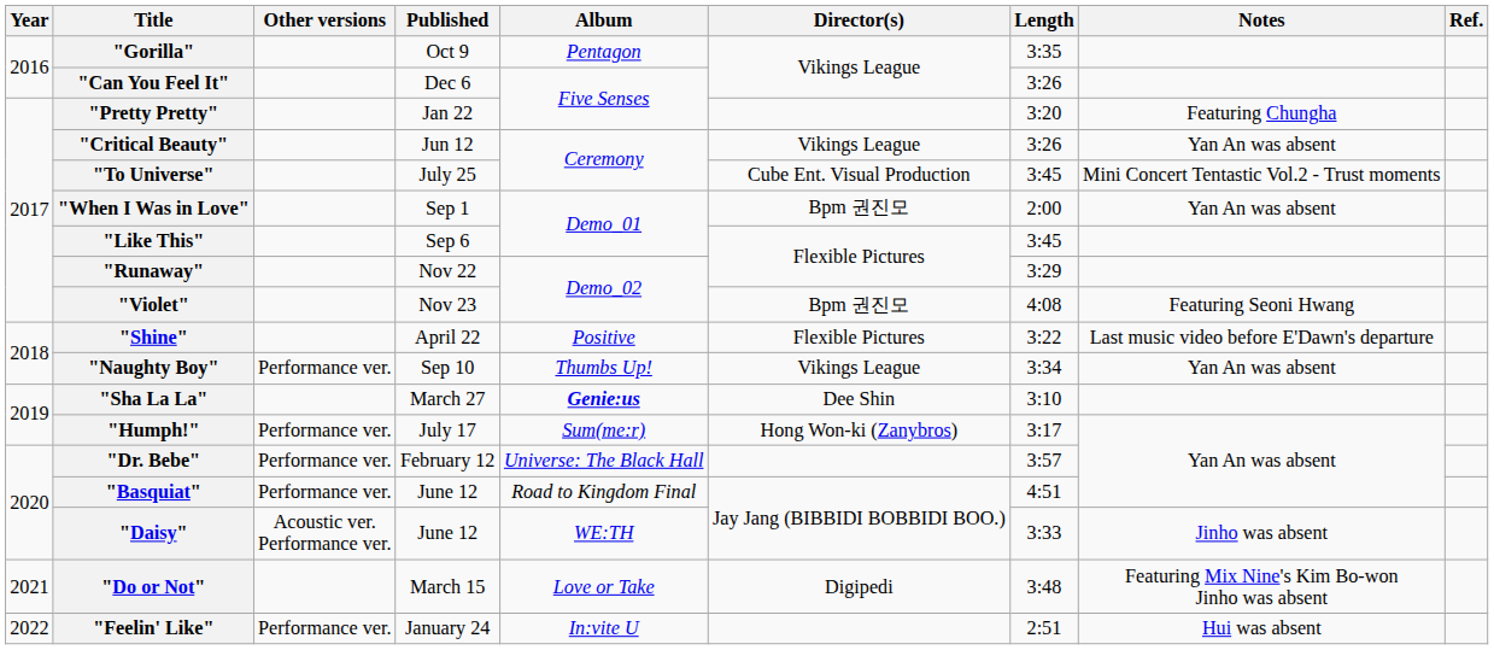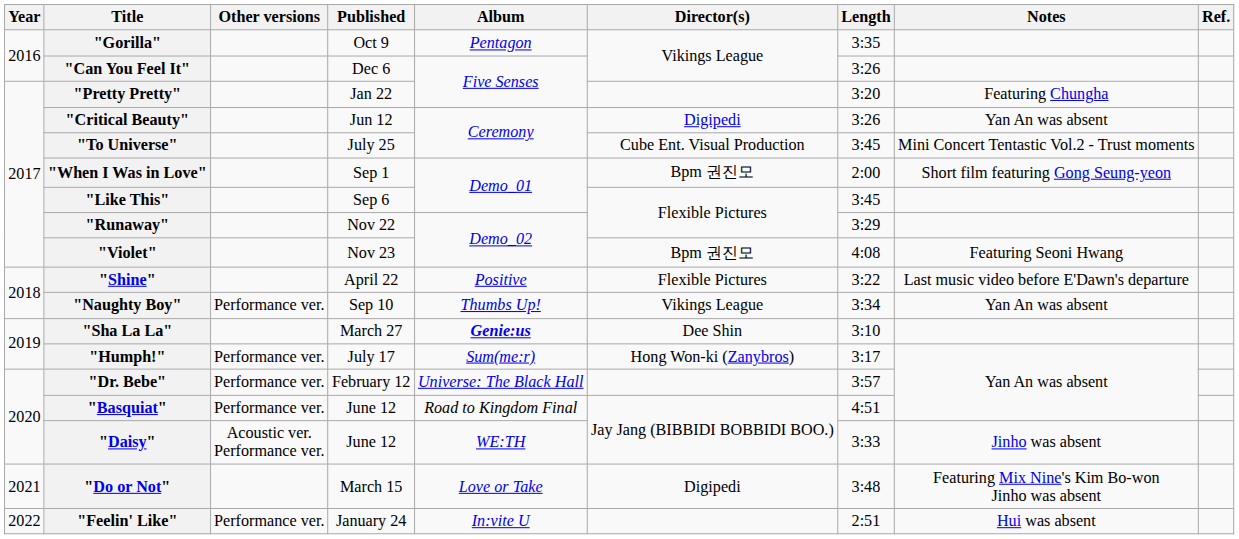 <table class="wikitable sortable plainrowheaders" style="text-align:center;">
 <tr>
 <th>Year</th>
 <th>Title</th>
 <th>Other versions</th>
 <th>Published</th>
 <th>Album</th>
 <th>Director(s)</th>
 <th>Length</th>
 <th>Notes</th>
 <th>Ref.</th>
 </tr>
 <tr>
 <td rowspan="2">2016</td>
 <th scope="row">"Gorilla"</th>
 <td></td>
 <td>Oct 9</td>
 <td><em><a href='#'>Pentagon</a></em></td>
 <td rowspan="2">Vikings League</td>
 <td>3:35</td>
 <td></td>
 <td></td>
 </tr>
 <tr>
 <th scope="row">"Can You Feel It"</th>
 <td></td>
 <td>Dec 6</td>
 <td rowspan="2"><em><a href='#'>Five Senses</a></em></td>
 <td>3:26</td>
 <td></td>
 <td></td>
 </tr>
 <tr>
 <td rowspan="7">2017</td>
 <th scope="row">"Pretty Pretty"</th>
 <td></td>
 <td>Jan 22</td>
 <td></td>
 <td>3:20</td>
 <td>Featuring <a href='#'>Chungha</a></td>
 <td></td>
 </tr>
 <tr>
 <th scope="row">"Critical Beauty"</th>
 <td></td>
 <td>Jun 12</td>
 <td rowspan="2"><em><a href='#'>Ceremony</a></em></td>
-<td>Vikings League</td>
+<td><a href='#'>Digipedi</a></td>
 <td>3:26</td>
 <td>Yan An was absent</td>
 <td></td>
 </tr>
 <tr>
 <th scope="row">"To Universe"</th>
 <td></td>
 <td>July 25</td>
 <td>Cube Ent. Visual Production</td>
 <td>3:45</td>
 <td>Mini Concert Tentastic Vol.2 - Trust moments</td>
 <td></td>
 </tr>
 <tr>
 <th scope="row">"When I Was in Love"</th>
 <td></td>
 <td>Sep 1</td>
 <td rowspan="2"><em><a href='#'>Demo_01</a></em></td>
 <td>Bpm 권진모</td>
 <td>2:00</td>
-<td>Yan An was absent</td>
+<td>Short film featuring <a href='#'>Gong Seung-yeon</a></td>
 <td></td>
 </tr>
 <tr>
 <th scope="row">"Like This"</th>
 <td></td>
 <td>Sep 6</td>
 <td rowspan="2">Flexible Pictures</td>
 <td>3:45</td>
 <td></td>
 <td></td>
 </tr>
 <tr>
 <th scope="row">"Runaway"</th>
 <td></td>
 <td>Nov 22</td>
 <td rowspan="2"><em><a href='#'>Demo_02</a></em></td>
 <td>3:29</td>
 <td></td>
 <td></td>
 </tr>
 <tr>
 <th scope="row">"Violet"</th>
 <td></td>
 <td>Nov 23</td>
 <td>Bpm 권진모</td>
 <td>4:08</td>
 <td>Featuring Seoni Hwang</td>
 <td></td>
 </tr>
 <tr>
 <td rowspan="2">2018</td>
 <th scope="row">"<a href='#'>Shine</a>"</th>
 <td></td>
 <td>April 22</td>
 <td><em><a href='#'>Positive</a></em></td>
 <td>Flexible Pictures</td>
 <td>3:22</td>
 <td>Last music video before E'Dawn's departure</td>
 <td></td>
 </tr>
 <tr>
 <th scope="row">"Naughty Boy"</th>
 <td>Performance ver.</td>
 <td>Sep 10</td>
 <td><em><a href='#'>Thumbs Up!</a></em></td>
 <td>Vikings League</td>
 <td>3:34</td>
 <td>Yan An was absent</td>
 <td></td>
 </tr>
 <tr>
 <td rowspan="2">2019</td>
 <th scope="row">"Sha La La"</th>
 <td></td>
 <td>March 27</td>
 <td><strong><em><a href='#'>Genie:us</a></em></strong></td>
 <td>Dee Shin</td>
 <td>3:10</td>
 <td></td>
 <td></td>
 </tr>
 <tr>
 <th scope="row">"Humph!"</th>
 <td>Performance ver.</td>
 <td>July 17</td>
 <td><em><a href='#'>Sum(me:r)</a></em></td>
 <td>Hong Won-ki (<a href='#'>Zanybros</a>)</td>
 <td>3:17</td>
 <td rowspan="3">Yan An was absent</td>
 <td></td>
 </tr>
 <tr>
 <td rowspan="3">2020</td>
 <th scope="row">"Dr. Bebe"</th>
 <td>Performance ver.</td>
 <td>February 12</td>
 <td><em><a href='#'>Universe: The Black Hall</a></em></td>
 <td></td>
 <td>3:57</td>
 <td></td>
 </tr>
 <tr>
 <th scope="row">"<a href='#'>Basquiat</a>"</th>
 <td>Performance ver.</td>
 <td>June 12</td>
 <td><em>Road to Kingdom Final</em></td>
 <td rowspan="2">Jay Jang (BIBBIDI BOBBIDI BOO.)</td>
 <td>4:51</td>
 <td></td>
 </tr>
 <tr>
 <th scope="row">"<a href='#'>Daisy</a>"</th>
 <td>Acoustic ver.<br>Performance ver.</td>
 <td>June 12</td>
 <td><em><a href='#'>WE:TH</a></em></td>
 <td>3:33</td>
 <td><a href='#'>Jinho</a> was absent</td>
 <td></td>
 </tr>
 <tr>
 <td>2021</td>
 <th scope="row">"<a href='#'>Do or Not</a>"</th>
 <td></td>
 <td>March 15</td>
 <td><em><a href='#'>Love or Take</a></em></td>
 <td>Digipedi</td>
 <td>3:48</td>
 <td>Featuring <a href='#'>Mix Nine</a>'s Kim Bo-won<br>Jinho was absent</td>
 <td></td>
 </tr>
 <tr>
 <td>2022</td>
 <th scope="row">"Feelin' Like"</th>
 <td>Performance ver.</td>
 <td>January 24</td>
 <td><em><a href='#'>In:vite U</a></em></td>
 <td></td>
 <td>2:51</td>
 <td><a href='#'>Hui</a> was absent</td>
 <td></td>
 </tr>
 </table>
